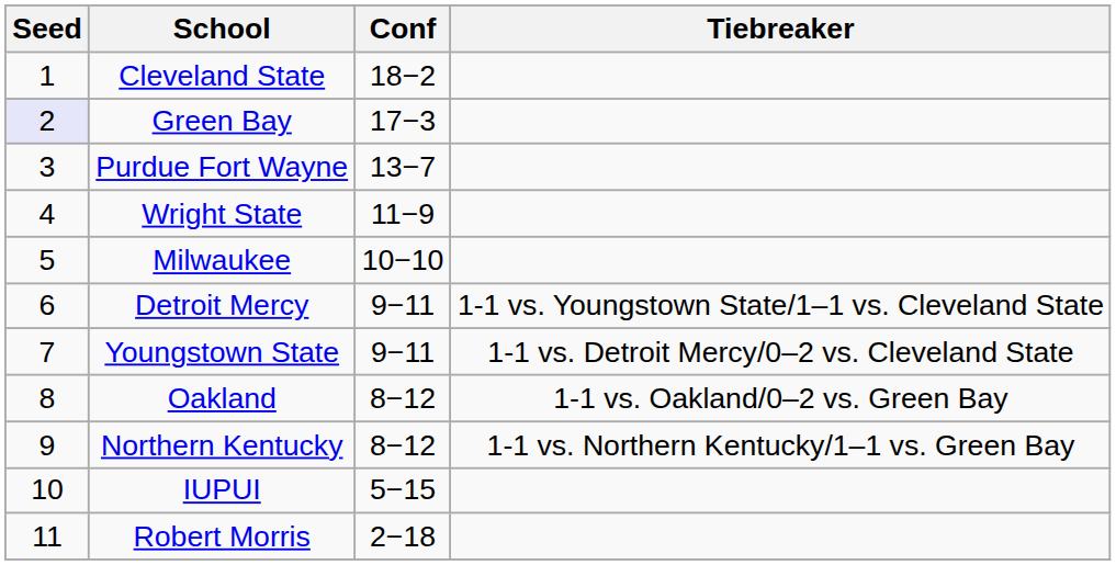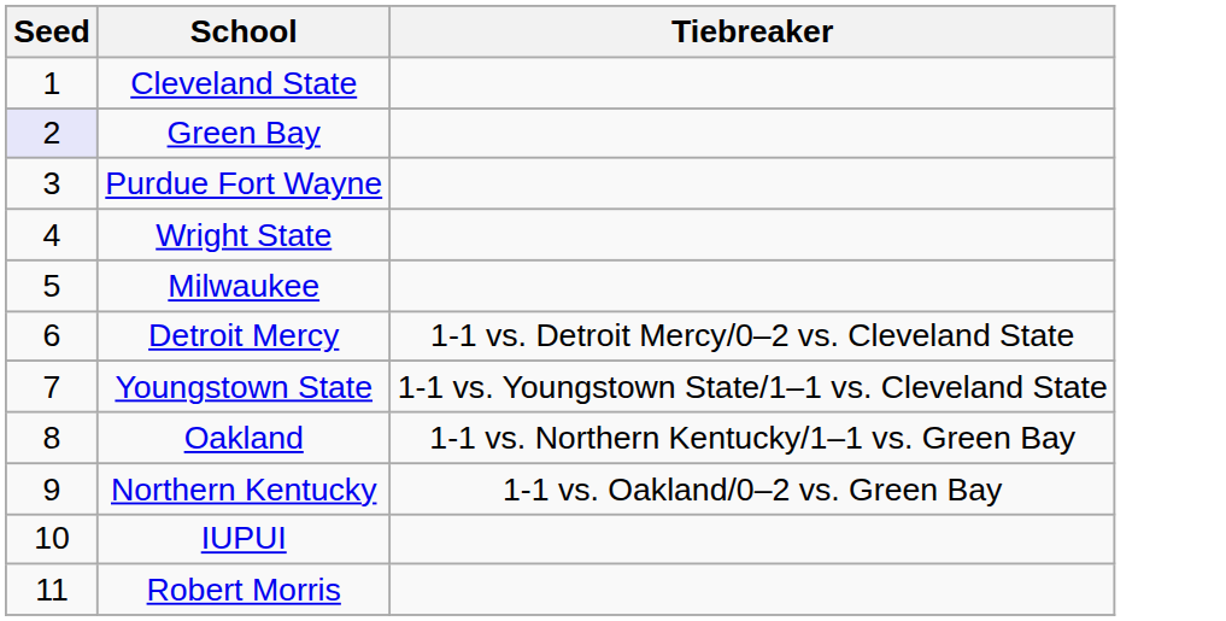 <table class="wikitable" style="white-space:nowrap; font-size:90%;text-align:center">
 <tr>
 <th>Seed</th>
 <th>School</th>
-<th>Conf</th>
 <th>Tiebreaker</th>
 </tr>
 <tr>
 <td>1</td>
 <td align="center"><a href='#'>Cleveland State</a></td>
-<td>18−2</td>
 <td></td>
 </tr>
 <tr>
 <td style="background: lavender;">2</td>
 <td align="center"><a href='#'>Green Bay</a></td>
-<td>17−3</td>
 <td></td>
 </tr>
 <tr>
 <td>3</td>
 <td align="center"><a href='#'>Purdue Fort Wayne</a></td>
-<td>13−7</td>
 <td></td>
 </tr>
 <tr>
 <td>4</td>
 <td align="center"><a href='#'>Wright State</a></td>
-<td>11−9</td>
 <td></td>
 </tr>
 <tr>
 <td>5</td>
 <td align="center"><a href='#'>Milwaukee</a></td>
-<td>10−10</td>
 <td></td>
 </tr>
 <tr>
 <td>6</td>
 <td align="center"><a href='#'>Detroit Mercy</a></td>
-<td>9−11</td>
-<td>1-1 vs. Youngstown State/1–1 vs. Cleveland State</td>
+<td>1-1 vs. Detroit Mercy/0–2 vs. Cleveland State</td>
 </tr>
 <tr>
 <td>7</td>
 <td align="center"><a href='#'>Youngstown State</a></td>
-<td>9−11</td>
-<td>1-1 vs. Detroit Mercy/0–2 vs. Cleveland State</td>
+<td>1-1 vs. Youngstown State/1–1 vs. Cleveland State</td>
 </tr>
 <tr>
 <td>8</td>
 <td align="center"><a href='#'>Oakland</a></td>
-<td>8−12</td>
-<td>1-1 vs. Oakland/0–2 vs. Green Bay</td>
+<td>1-1 vs. Northern Kentucky/1–1 vs. Green Bay</td>
 </tr>
 <tr>
 <td>9</td>
 <td align="center"><a href='#'>Northern Kentucky</a></td>
-<td>8−12</td>
-<td>1-1 vs. Northern Kentucky/1–1 vs. Green Bay</td>
+<td>1-1 vs. Oakland/0–2 vs. Green Bay</td>
 </tr>
 <tr>
 <td>10</td>
 <td align="center"><a href='#'>IUPUI</a></td>
-<td>5−15</td>
 <td></td>
 </tr>
 <tr>
 <td>11</td>
 <td align="center"><a href='#'>Robert Morris</a></td>
-<td>2−18</td>
 <td></td>
 </tr>
 </table>
